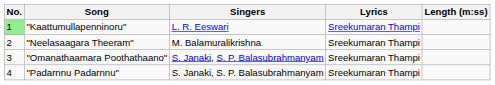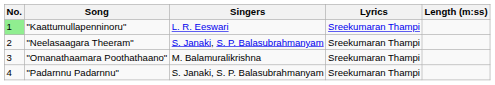 <table class="wikitable" style="font-size:95%;">
 <tr>
 <th>No.</th>
 <th>Song</th>
 <th>Singers</th>
 <th>Lyrics</th>
 <th>Length (m:ss)</th>
 </tr>
 <tr>
 <td style="background: lightgreen;">1</td>
 <td>"Kaattumullapenninoru"</td>
 <td><a href='#'>L. R. Eeswari</a></td>
 <td><a href='#'>Sreekumaran Thampi</a></td>
 <td></td>
 </tr>
 <tr>
 <td>2</td>
 <td>"Neelasaagara Theeram"</td>
-<td>M. Balamuralikrishna</td>
+<td><a href='#'>S. Janaki</a>, <a href='#'>S. P. Balasubrahmanyam</a></td>
 <td>Sreekumaran Thampi</td>
 <td></td>
 </tr>
 <tr>
 <td>3</td>
 <td>"Omanathaamara Poothathaano"</td>
-<td><a href='#'>S. Janaki</a>, <a href='#'>S. P. Balasubrahmanyam</a></td>
+<td>M. Balamuralikrishna</td>
 <td>Sreekumaran Thampi</td>
 <td></td>
 </tr>
 <tr>
 <td>4</td>
 <td>"Padarnnu Padarnnu"</td>
 <td>S. Janaki, S. P. Balasubrahmanyam</td>
 <td>Sreekumaran Thampi</td>
 <td></td>
 </tr>
 </table>
